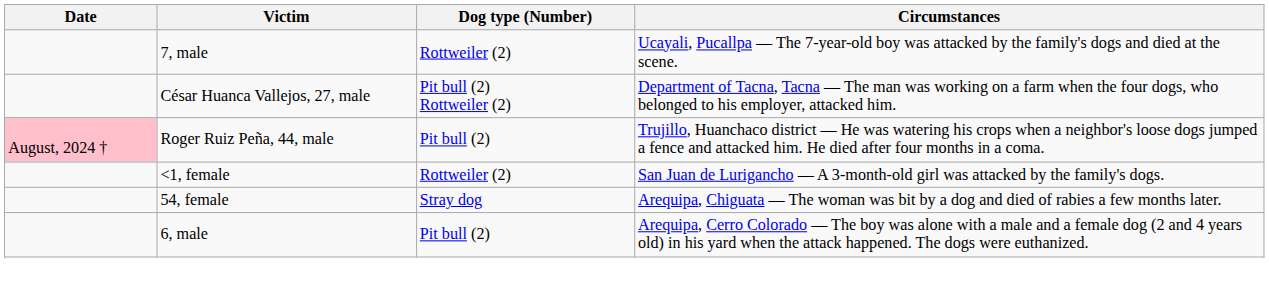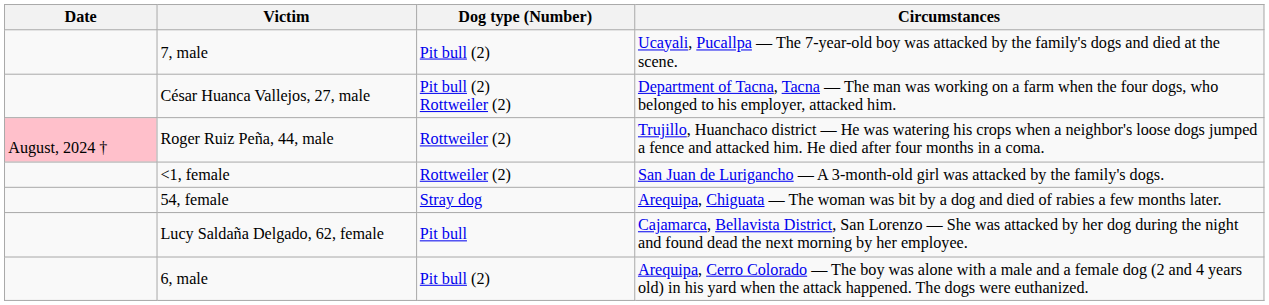 <table class="wikitable sortable">
 <tr>
 <th width="85">Date</th>
 <th style="width:150px;">Victim</th>
 <th style="width:125px;">Dog type (Number)</th>
 <th width="50%">Circumstances</th>
 </tr>
 <tr>
 <td></td>
 <td>7, male</td>
-<td><a href='#'>Rottweiler</a> (2)</td>
+<td><a href='#'>Pit bull</a> (2)</td>
 <td><a href='#'>Ucayali</a>, <a href='#'>Pucallpa</a> — The 7-year-old boy was attacked by the family's dogs and died at the scene.</td>
 </tr>
 <tr>
 <td></td>
 <td>César Huanca Vallejos, 27, male</td>
 <td><a href='#'>Pit bull</a> (2)<br><a href='#'>Rottweiler</a> (2)</td>
 <td><a href='#'>Department of Tacna</a>, <a href='#'>Tacna</a> — The man was working on a farm when the four dogs, who belonged to his employer, attacked him.</td>
 </tr>
 <tr>
 <td style="background: pink;"><br>August, 2024 †</td>
 <td>Roger Ruiz Peña, 44, male</td>
-<td><a href='#'>Pit bull</a> (2)</td>
+<td><a href='#'>Rottweiler</a> (2)</td>
 <td><a href='#'>Trujillo</a>, Huanchaco district — He was watering his crops when a neighbor's loose dogs jumped a fence and attacked him. He died after four months in a coma.</td>
 </tr>
 <tr>
 <td></td>
 <td><1, female</td>
 <td><a href='#'>Rottweiler</a> (2)</td>
 <td><a href='#'>San Juan de Lurigancho</a> — A 3-month-old girl was attacked by the family's dogs.</td>
 </tr>
 <tr>
 <td></td>
 <td>54, female</td>
 <td><a href='#'>Stray dog</a></td>
 <td><a href='#'>Arequipa</a>, <a href='#'>Chiguata</a> — The woman was bit by a dog and died of rabies a few months later.</td>
 </tr>
 <tr>
 <td></td>
+<td>Lucy Saldaña Delgado, 62, female</td>
+<td><a href='#'>Pit bull</a></td>
+<td><a href='#'>Cajamarca</a>, <a href='#'>Bellavista District</a>, San Lorenzo — She was attacked by her dog during the night and found dead the next morning by her employee.</td>
+</tr>
+<tr>
+<td></td>
 <td>6, male</td>
 <td><a href='#'>Pit bull</a> (2)</td>
 <td><a href='#'>Arequipa</a>, <a href='#'>Cerro Colorado</a> — The boy was alone with a male and a female dog (2 and 4 years old) in his yard when the attack happened. The dogs were euthanized.</td>
 </tr>
 </table>
